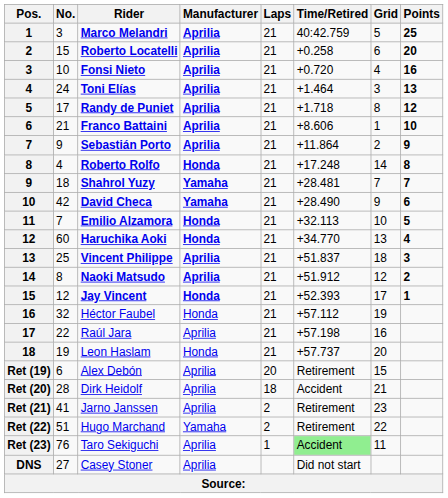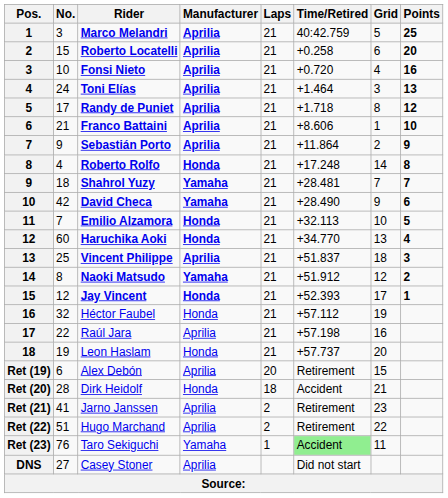 <table class="wikitable" style="font-size: 95%;">
 <tr>
 <th>Pos.</th>
 <th>No.</th>
 <th>Rider</th>
 <th>Manufacturer</th>
 <th>Laps</th>
 <th>Time/Retired</th>
 <th>Grid</th>
 <th>Points</th>
 </tr>
 <tr>
 <th>1</th>
 <td>3</td>
 <td> <strong><a href='#'>Marco Melandri</a></strong></td>
 <td><strong><a href='#'>Aprilia</a></strong></td>
 <td>21</td>
 <td>40:42.759</td>
 <td>5</td>
 <td><strong>25</strong></td>
 </tr>
 <tr>
 <th>2</th>
 <td>15</td>
 <td> <strong><a href='#'>Roberto Locatelli</a></strong></td>
 <td><strong><a href='#'>Aprilia</a></strong></td>
 <td>21</td>
 <td>+0.258</td>
 <td>6</td>
 <td><strong>20</strong></td>
 </tr>
 <tr>
 <th>3</th>
 <td>10</td>
 <td> <strong><a href='#'>Fonsi Nieto</a></strong></td>
 <td><strong><a href='#'>Aprilia</a></strong></td>
 <td>21</td>
 <td>+0.720</td>
 <td>4</td>
 <td><strong>16</strong></td>
 </tr>
 <tr>
 <th>4</th>
 <td>24</td>
 <td> <strong><a href='#'>Toni Elías</a></strong></td>
 <td><strong><a href='#'>Aprilia</a></strong></td>
 <td>21</td>
 <td>+1.464</td>
 <td>3</td>
 <td><strong>13</strong></td>
 </tr>
 <tr>
 <th>5</th>
 <td>17</td>
 <td> <strong><a href='#'>Randy de Puniet</a></strong></td>
 <td><strong><a href='#'>Aprilia</a></strong></td>
 <td>21</td>
 <td>+1.718</td>
 <td>8</td>
 <td><strong>12</strong></td>
 </tr>
 <tr>
 <th>6</th>
 <td>21</td>
 <td> <strong><a href='#'>Franco Battaini</a></strong></td>
 <td><strong><a href='#'>Aprilia</a></strong></td>
 <td>21</td>
 <td>+8.606</td>
 <td>1</td>
 <td><strong>10</strong></td>
 </tr>
 <tr>
 <th>7</th>
 <td>9</td>
 <td> <strong><a href='#'>Sebastián Porto</a></strong></td>
 <td><strong><a href='#'>Aprilia</a></strong></td>
 <td>21</td>
 <td>+11.864</td>
 <td>2</td>
 <td><strong>9</strong></td>
 </tr>
 <tr>
 <th>8</th>
 <td>4</td>
 <td> <strong><a href='#'>Roberto Rolfo</a></strong></td>
 <td><strong><a href='#'>Honda</a></strong></td>
 <td>21</td>
 <td>+17.248</td>
 <td>14</td>
 <td><strong>8</strong></td>
 </tr>
 <tr>
 <th>9</th>
 <td>18</td>
 <td> <strong><a href='#'>Shahrol Yuzy</a></strong></td>
 <td><strong><a href='#'>Yamaha</a></strong></td>
 <td>21</td>
 <td>+28.481</td>
 <td>7</td>
 <td><strong>7</strong></td>
 </tr>
 <tr>
 <th>10</th>
 <td>42</td>
 <td> <strong><a href='#'>David Checa</a></strong></td>
 <td><strong><a href='#'>Yamaha</a></strong></td>
 <td>21</td>
 <td>+28.490</td>
 <td>9</td>
 <td><strong>6</strong></td>
 </tr>
 <tr>
 <th>11</th>
 <td>7</td>
 <td> <strong><a href='#'>Emilio Alzamora</a></strong></td>
 <td><strong><a href='#'>Honda</a></strong></td>
 <td>21</td>
 <td>+32.113</td>
 <td>10</td>
 <td><strong>5</strong></td>
 </tr>
 <tr>
 <th>12</th>
 <td>60</td>
 <td> <strong><a href='#'>Haruchika Aoki</a></strong></td>
 <td><strong><a href='#'>Honda</a></strong></td>
 <td>21</td>
 <td>+34.770</td>
 <td>13</td>
 <td><strong>4</strong></td>
 </tr>
 <tr>
 <th>13</th>
 <td>25</td>
 <td> <strong><a href='#'>Vincent Philippe</a></strong></td>
 <td><strong><a href='#'>Aprilia</a></strong></td>
 <td>21</td>
 <td>+51.837</td>
 <td>18</td>
 <td><strong>3</strong></td>
 </tr>
 <tr>
 <th>14</th>
 <td>8</td>
 <td> <strong><a href='#'>Naoki Matsudo</a></strong></td>
-<td><strong><a href='#'>Aprilia</a></strong></td>
+<td><strong><a href='#'>Yamaha</a></strong></td>
 <td>21</td>
 <td>+51.912</td>
 <td>12</td>
 <td><strong>2</strong></td>
 </tr>
 <tr>
 <th>15</th>
 <td>12</td>
 <td> <strong><a href='#'>Jay Vincent</a></strong></td>
 <td><strong><a href='#'>Honda</a></strong></td>
 <td>21</td>
 <td>+52.393</td>
 <td>17</td>
 <td><strong>1</strong></td>
 </tr>
 <tr>
 <th>16</th>
 <td>32</td>
 <td> <a href='#'>Héctor Faubel</a></td>
 <td><a href='#'>Honda</a></td>
 <td>21</td>
 <td>+57.112</td>
 <td>19</td>
 <td></td>
 </tr>
 <tr>
 <th>17</th>
 <td>22</td>
 <td> <a href='#'>Raúl Jara</a></td>
 <td><a href='#'>Aprilia</a></td>
 <td>21</td>
 <td>+57.198</td>
 <td>16</td>
 <td></td>
 </tr>
 <tr>
 <th>18</th>
 <td>19</td>
 <td> <a href='#'>Leon Haslam</a></td>
 <td><a href='#'>Honda</a></td>
 <td>21</td>
 <td>+57.737</td>
 <td>20</td>
 <td></td>
 </tr>
 <tr>
 <th>Ret (19)</th>
 <td>6</td>
 <td> <a href='#'>Alex Debón</a></td>
 <td><a href='#'>Aprilia</a></td>
 <td>20</td>
 <td>Retirement</td>
 <td>15</td>
 <td></td>
 </tr>
 <tr>
 <th>Ret (20)</th>
 <td>28</td>
 <td> <a href='#'>Dirk Heidolf</a></td>
-<td><a href='#'>Aprilia</a></td>
+<td><a href='#'>Honda</a></td>
 <td>18</td>
 <td>Accident</td>
 <td>21</td>
 <td></td>
 </tr>
 <tr>
 <th>Ret (21)</th>
 <td>41</td>
 <td> <a href='#'>Jarno Janssen</a></td>
 <td><a href='#'>Aprilia</a></td>
 <td>2</td>
 <td>Retirement</td>
 <td>23</td>
 <td></td>
 </tr>
 <tr>
 <th>Ret (22)</th>
 <td>51</td>
 <td> <a href='#'>Hugo Marchand</a></td>
-<td><a href='#'>Yamaha</a></td>
+<td><a href='#'>Aprilia</a></td>
 <td>2</td>
 <td>Retirement</td>
 <td>22</td>
 <td></td>
 </tr>
 <tr>
 <th>Ret (23)</th>
 <td>76</td>
 <td> <a href='#'>Taro Sekiguchi</a></td>
-<td><a href='#'>Aprilia</a></td>
+<td><a href='#'>Yamaha</a></td>
 <td>1</td>
 <td style="background: lightgreen;">Accident</td>
 <td>11</td>
 <td></td>
 </tr>
 <tr>
 <th>DNS</th>
 <td>27</td>
 <td> <a href='#'>Casey Stoner</a></td>
 <td><a href='#'>Aprilia</a></td>
 <td></td>
 <td>Did not start</td>
 <td></td>
 <td></td>
 </tr>
 <tr>
 <th colspan=8>Source: </th>
 </tr>
 </table>
